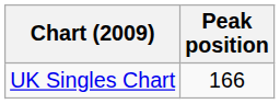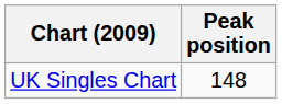 <table class="wikitable sortable">
 <tr>
 <th align="center">Chart (2009)</th>
 <th align="center">Peak<br>position</th>
 </tr>
 <tr>
 <td align="left"><a href='#'>UK Singles Chart</a></td>
-<td align="center">166</td>
+<td align="center">148</td>
 </tr>
 </table>
